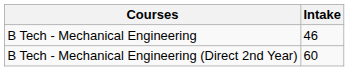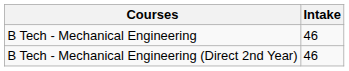 <table class="wikitable">
 <tr>
 <th>Courses</th>
 <th>Intake</th>
 </tr>
 <tr>
 <td>B Tech - Mechanical Engineering</td>
 <td>46</td>
 </tr>
 <tr>
 <td>B Tech - Mechanical Engineering (Direct 2nd Year)</td>
-<td>60</td>
+<td>46</td>
 </tr>
 </table>
